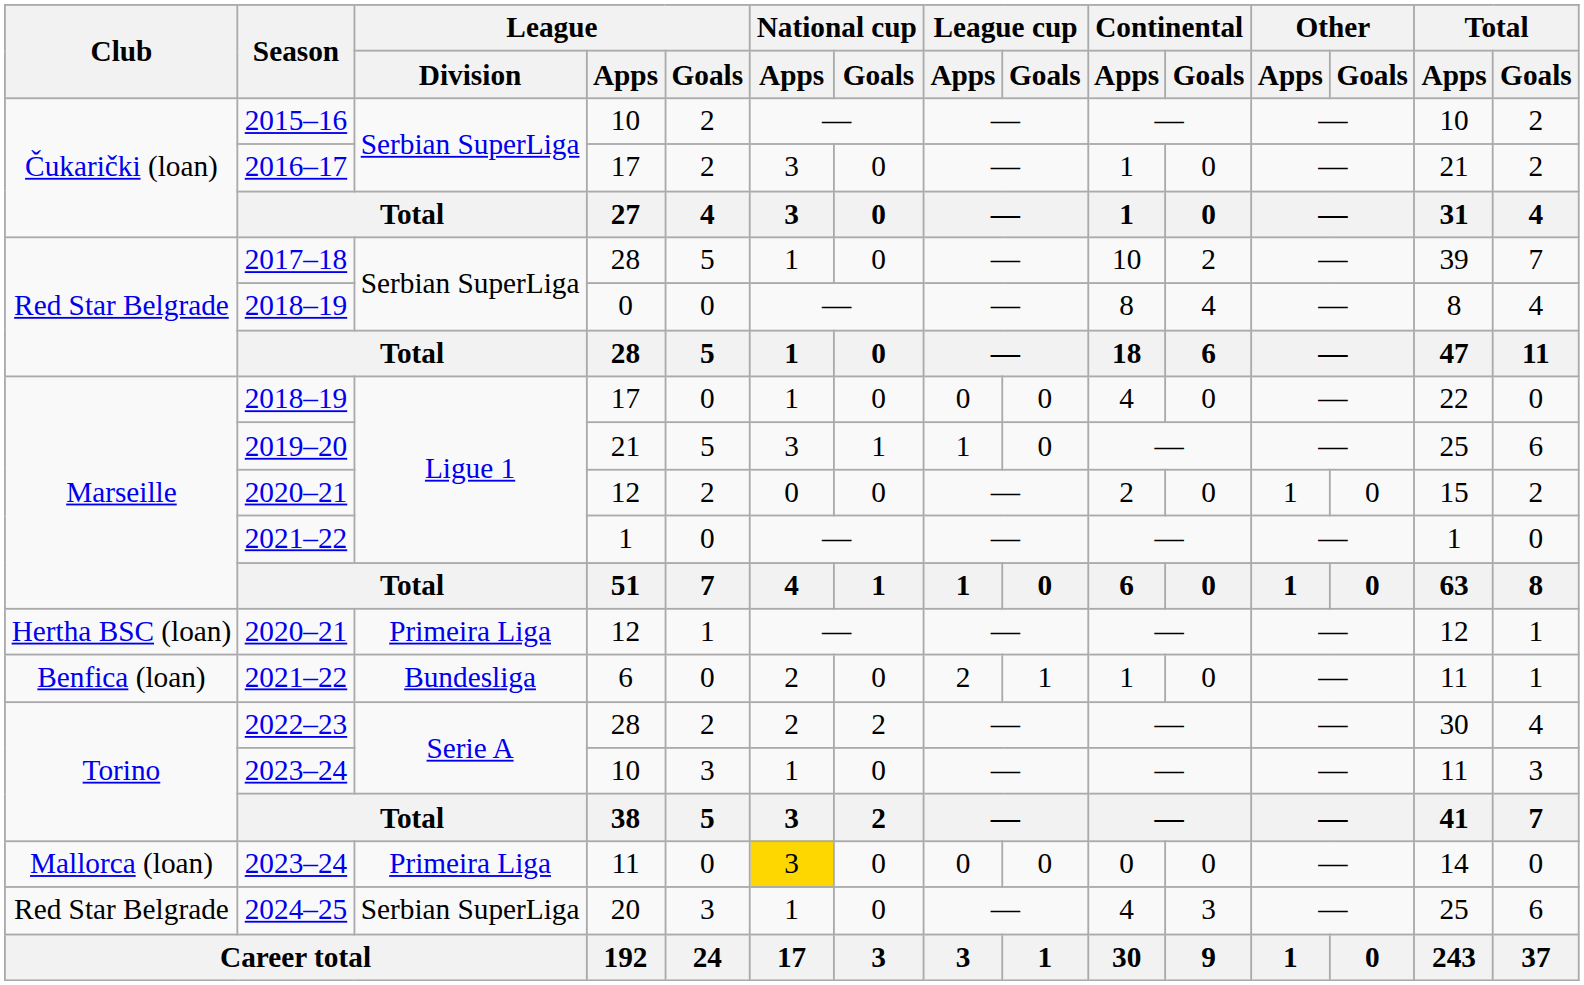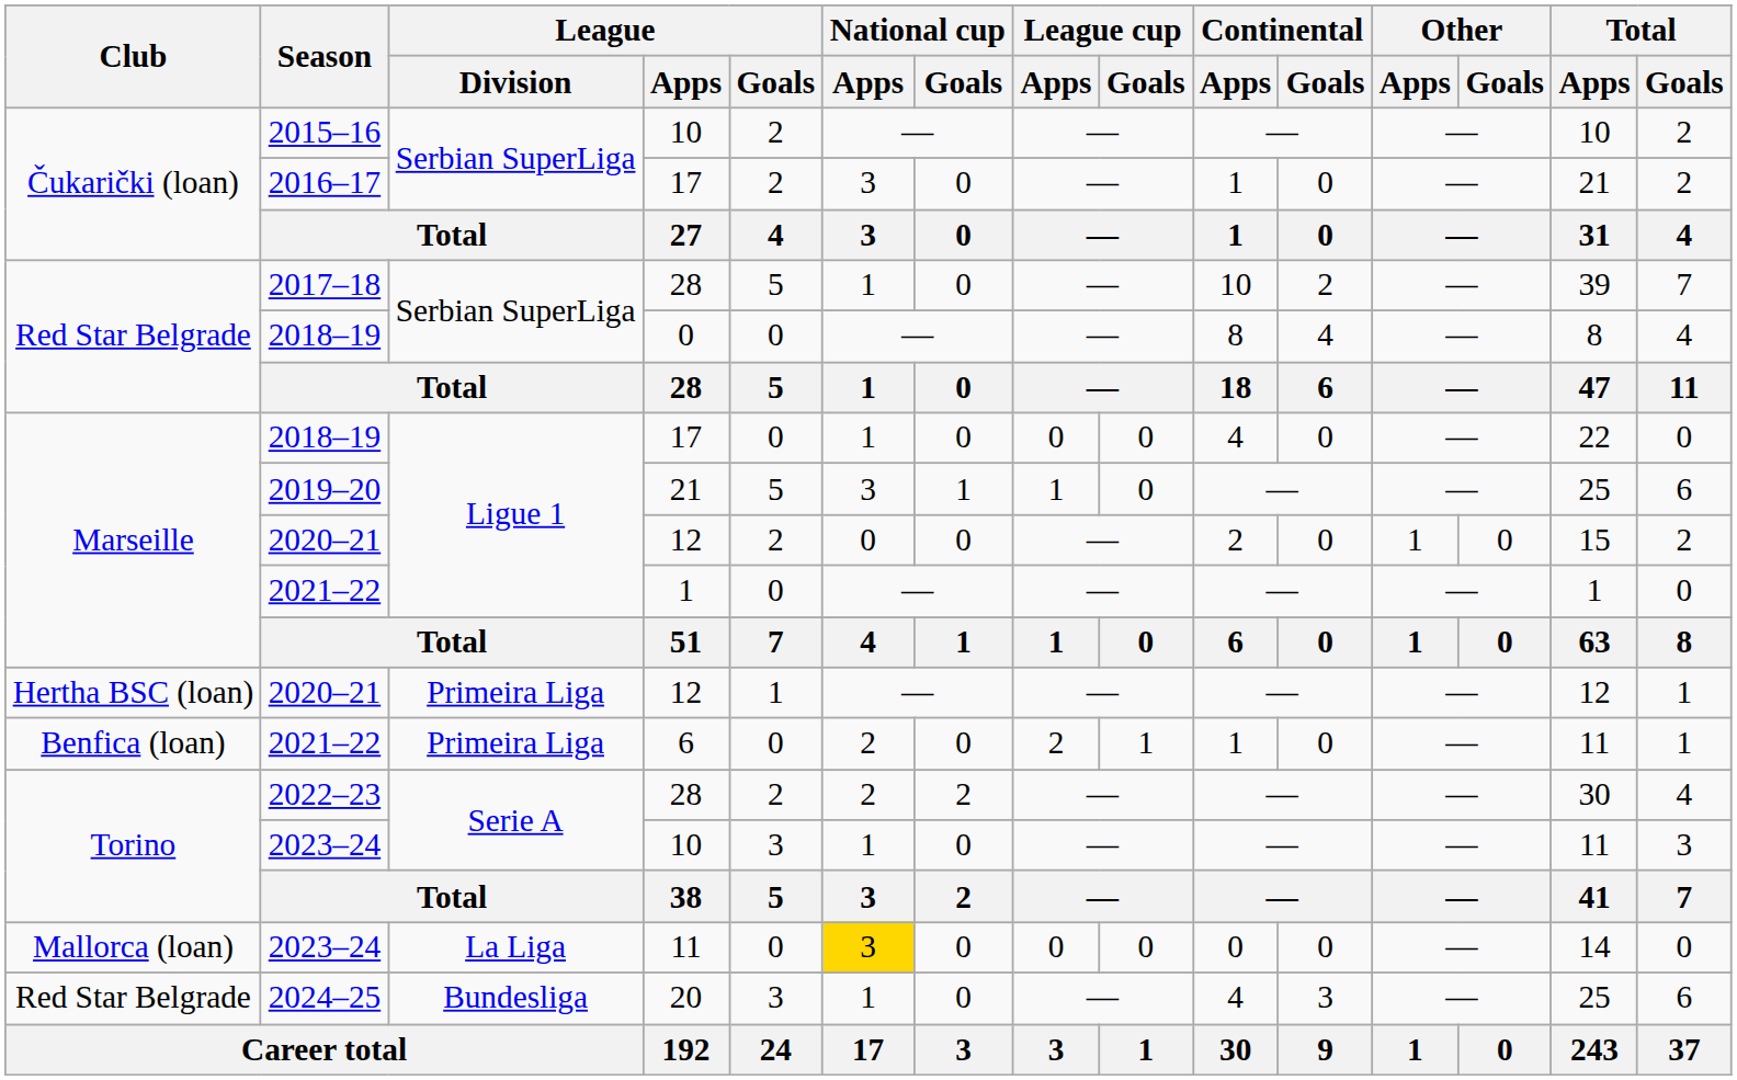 <table class="wikitable" style="text-align: center;">
 <tr>
 <th rowspan="2">Club</th>
 <th rowspan="2">Season</th>
 <th colspan="3">League</th>
 <th colspan="2">National cup</th>
 <th colspan="2">League cup</th>
 <th colspan="2">Continental</th>
 <th colspan="2">Other</th>
 <th colspan="2">Total</th>
 </tr>
 <tr>
 <th>Division</th>
 <th>Apps</th>
 <th>Goals</th>
 <th>Apps</th>
 <th>Goals</th>
 <th>Apps</th>
 <th>Goals</th>
 <th>Apps</th>
 <th>Goals</th>
 <th>Apps</th>
 <th>Goals</th>
 <th>Apps</th>
 <th>Goals</th>
 </tr>
 <tr>
 <td rowspan="3"><a href='#'>Čukarički</a> (loan)</td>
 <td><a href='#'>2015–16</a></td>
 <td rowspan="2"><a href='#'>Serbian SuperLiga</a></td>
 <td>10</td>
 <td>2</td>
 <td colspan="2">—</td>
 <td colspan="2">—</td>
 <td colspan="2">—</td>
 <td colspan="2">—</td>
 <td>10</td>
 <td>2</td>
 </tr>
 <tr>
 <td><a href='#'>2016–17</a></td>
 <td>17</td>
 <td>2</td>
 <td>3</td>
 <td>0</td>
 <td colspan="2">—</td>
 <td>1</td>
 <td>0</td>
 <td colspan="2">—</td>
 <td>21</td>
 <td>2</td>
 </tr>
 <tr>
 <th colspan="2">Total</th>
 <th>27</th>
 <th>4</th>
 <th>3</th>
 <th>0</th>
 <th colspan="2">—</th>
 <th>1</th>
 <th>0</th>
 <th colspan="2">—</th>
 <th>31</th>
 <th>4</th>
 </tr>
 <tr>
 <td rowspan="3"><a href='#'>Red Star Belgrade</a></td>
 <td><a href='#'>2017–18</a></td>
 <td rowspan="2">Serbian SuperLiga</td>
 <td>28</td>
 <td>5</td>
 <td>1</td>
 <td>0</td>
 <td colspan="2">—</td>
 <td>10</td>
 <td>2</td>
 <td colspan="2">—</td>
 <td>39</td>
 <td>7</td>
 </tr>
 <tr>
 <td><a href='#'>2018–19</a></td>
 <td>0</td>
 <td>0</td>
 <td colspan="2">—</td>
 <td colspan="2">—</td>
 <td>8</td>
 <td>4</td>
 <td colspan="2">—</td>
 <td>8</td>
 <td>4</td>
 </tr>
 <tr>
 <th colspan="2">Total</th>
 <th>28</th>
 <th>5</th>
 <th>1</th>
 <th>0</th>
 <th colspan="2">—</th>
 <th>18</th>
 <th>6</th>
 <th colspan="2">—</th>
 <th>47</th>
 <th>11</th>
 </tr>
 <tr>
 <td rowspan="5"><a href='#'>Marseille</a></td>
 <td><a href='#'>2018–19</a></td>
 <td rowspan="4"><a href='#'>Ligue 1</a></td>
 <td>17</td>
 <td>0</td>
 <td>1</td>
 <td>0</td>
 <td>0</td>
 <td>0</td>
 <td>4</td>
 <td>0</td>
 <td colspan="2">—</td>
 <td>22</td>
 <td>0</td>
 </tr>
 <tr>
 <td><a href='#'>2019–20</a></td>
 <td>21</td>
 <td>5</td>
 <td>3</td>
 <td>1</td>
 <td>1</td>
 <td>0</td>
 <td colspan="2">—</td>
 <td colspan="2">—</td>
 <td>25</td>
 <td>6</td>
 </tr>
 <tr>
 <td><a href='#'>2020–21</a></td>
 <td>12</td>
 <td>2</td>
 <td>0</td>
 <td>0</td>
 <td colspan="2">—</td>
 <td>2</td>
 <td>0</td>
 <td>1</td>
 <td>0</td>
 <td>15</td>
 <td>2</td>
 </tr>
 <tr>
 <td><a href='#'>2021–22</a></td>
 <td>1</td>
 <td>0</td>
 <td colspan="2">—</td>
 <td colspan="2">—</td>
 <td colspan="2">—</td>
 <td colspan="2">—</td>
 <td>1</td>
 <td>0</td>
 </tr>
 <tr>
 <th colspan="2">Total</th>
 <th>51</th>
 <th>7</th>
 <th>4</th>
 <th>1</th>
 <th>1</th>
 <th>0</th>
 <th>6</th>
 <th>0</th>
 <th>1</th>
 <th>0</th>
 <th>63</th>
 <th>8</th>
 </tr>
 <tr>
 <td><a href='#'>Hertha BSC</a> (loan)</td>
 <td><a href='#'>2020–21</a></td>
 <td><a href='#'>Primeira Liga</a></td>
 <td>12</td>
 <td>1</td>
 <td colspan="2">—</td>
 <td colspan="2">—</td>
 <td colspan="2">—</td>
 <td colspan="2">—</td>
 <td>12</td>
 <td>1</td>
 </tr>
 <tr>
 <td><a href='#'>Benfica</a> (loan)</td>
 <td><a href='#'>2021–22</a></td>
-<td><a href='#'>Bundesliga</a></td>
+<td><a href='#'>Primeira Liga</a></td>
 <td>6</td>
 <td>0</td>
 <td>2</td>
 <td>0</td>
 <td>2</td>
 <td>1</td>
 <td>1</td>
 <td>0</td>
 <td colspan="2">—</td>
 <td>11</td>
 <td>1</td>
 </tr>
 <tr>
 <td rowspan='3'><a href='#'>Torino</a></td>
 <td><a href='#'>2022–23</a></td>
 <td rowspan='2'><a href='#'>Serie A</a></td>
 <td>28</td>
 <td>2</td>
 <td>2</td>
 <td>2</td>
 <td colspan="2">—</td>
 <td colspan="2">—</td>
 <td colspan="2">—</td>
 <td>30</td>
 <td>4</td>
 </tr>
 <tr>
 <td><a href='#'>2023–24</a></td>
 <td>10</td>
 <td>3</td>
 <td>1</td>
 <td>0</td>
 <td colspan="2">—</td>
 <td colspan="2">—</td>
 <td colspan="2">—</td>
 <td>11</td>
 <td>3</td>
 </tr>
 <tr>
 <th colspan="2">Total</th>
 <th>38</th>
 <th>5</th>
 <th>3</th>
 <th>2</th>
 <th colspan="2">—</th>
 <th colspan="2">—</th>
 <th colspan="2">—</th>
 <th>41</th>
 <th>7</th>
 </tr>
 <tr>
 <td><a href='#'>Mallorca</a> (loan)</td>
 <td><a href='#'>2023–24</a></td>
-<td><a href='#'>Primeira Liga</a></td>
+<td><a href='#'>La Liga</a></td>
 <td>11</td>
 <td>0</td>
 <td style="background: gold;">3</td>
 <td>0</td>
 <td>0</td>
 <td>0</td>
 <td>0</td>
 <td>0</td>
 <td colspan="2">—</td>
 <td>14</td>
 <td>0</td>
 </tr>
 <tr>
 <td>Red Star Belgrade</td>
 <td><a href='#'>2024–25</a></td>
-<td>Serbian SuperLiga</td>
+<td><a href='#'>Bundesliga</a></td>
 <td>20</td>
 <td>3</td>
 <td>1</td>
 <td>0</td>
 <td colspan="2">—</td>
 <td>4</td>
 <td>3</td>
 <td colspan="2">—</td>
 <td>25</td>
 <td>6</td>
 </tr>
 <tr>
 <th colspan="3">Career total</th>
 <th>192</th>
 <th>24</th>
 <th>17</th>
 <th>3</th>
 <th>3</th>
 <th>1</th>
 <th>30</th>
 <th>9</th>
 <th>1</th>
 <th>0</th>
 <th>243</th>
 <th>37</th>
 </tr>
 </table>
